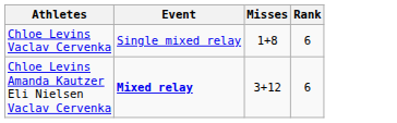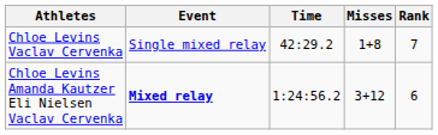 <table class="wikitable" style="font-size:90%">
 <tr>
 <th>Athletes</th>
 <th>Event</th>
+<th>Time</th>
 <th>Misses</th>
 <th>Rank</th>
 </tr>
 <tr align=center>
 <td align=left><a href='#'>Chloe Levins</a><br><a href='#'>Vaclav Cervenka</a></td>
 <td align=left><a href='#'>Single mixed relay</a></td>
+<td>42:29.2</td>
 <td>1+8</td>
-<td>6</td>
+<td>7</td>
 </tr>
 <tr align=center>
 <td align=left><a href='#'>Chloe Levins</a><br><a href='#'>Amanda Kautzer</a><br>Eli Nielsen<br><a href='#'>Vaclav Cervenka</a></td>
 <td align=left><strong><a href='#'>Mixed relay</a></strong></td>
+<td>1:24:56.2</td>
 <td>3+12</td>
 <td>6</td>
 </tr>
 </table>
